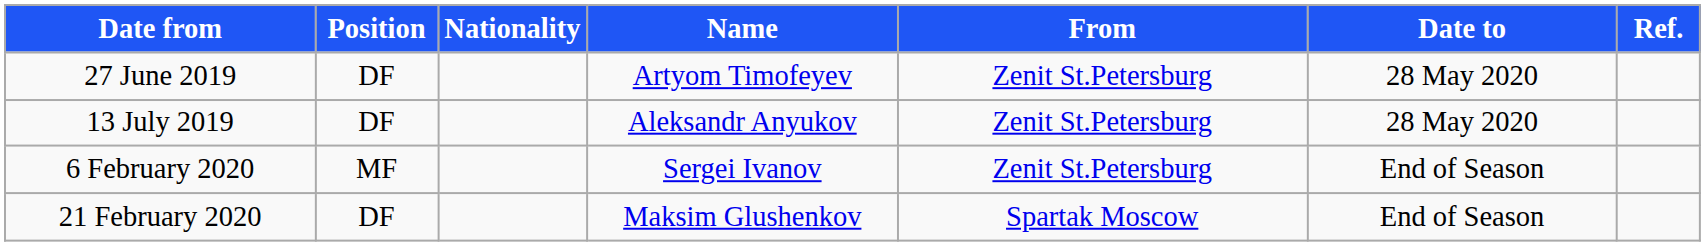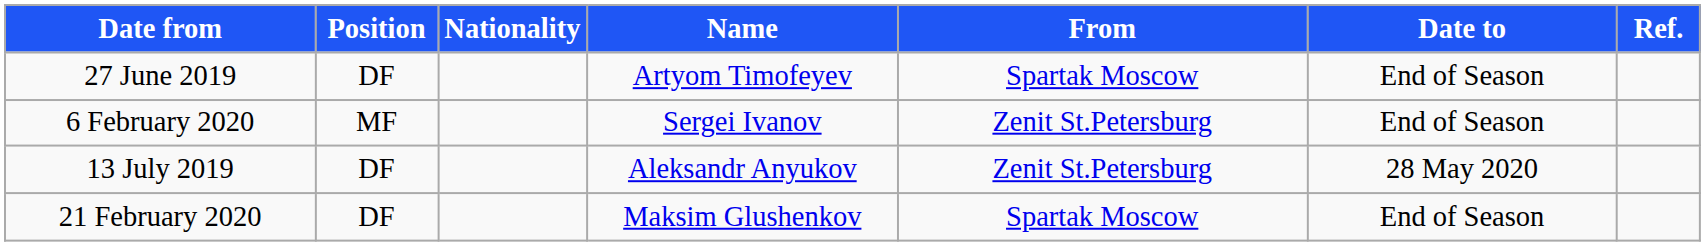 <table class="wikitable" style="text-align:center; font-size:90%; ">
 <tr>
 <th style="background:#1F56F5; color:white; width:150px;">Date from</th>
 <th style="background:#1F56F5; color:white; width:55px;">Position</th>
 <th style="background:#1F56F5; color:white; width:55px;">Nationality</th>
 <th style="background:#1F56F5; color:white; width:150px;">Name</th>
 <th style="background:#1F56F5; color:white; width:200px;">From</th>
 <th style="background:#1F56F5; color:white; width:150px;">Date to</th>
 <th style="background:#1F56F5; color:white; width:35px;">Ref.</th>
 </tr>
 <tr>
 <td>27 June 2019</td>
 <td>DF</td>
 <td></td>
 <td><a href='#'>Artyom Timofeyev</a></td>
+<td><a href='#'>Spartak Moscow</a></td>
+<td>End of Season</td>
+<td></td>
+</tr>
+<tr>
+<td>6 February 2020</td>
+<td>MF</td>
+<td></td>
+<td><a href='#'>Sergei Ivanov</a></td>
 <td><a href='#'>Zenit St.Petersburg</a></td>
-<td>28 May 2020</td>
+<td>End of Season</td>
 <td></td>
 </tr>
 <tr>
 <td>13 July 2019</td>
 <td>DF</td>
 <td></td>
 <td><a href='#'>Aleksandr Anyukov</a></td>
 <td><a href='#'>Zenit St.Petersburg</a></td>
 <td>28 May 2020</td>
 <td></td>
 </tr>
 <tr>
-<td>6 February 2020</td>
-<td>MF</td>
-<td></td>
-<td><a href='#'>Sergei Ivanov</a></td>
-<td><a href='#'>Zenit St.Petersburg</a></td>
-<td>End of Season</td>
-<td></td>
-</tr>
-<tr>
 <td>21 February 2020</td>
 <td>DF</td>
 <td></td>
 <td><a href='#'>Maksim Glushenkov</a></td>
 <td><a href='#'>Spartak Moscow</a></td>
 <td>End of Season</td>
 <td></td>
 </tr>
 </table>
